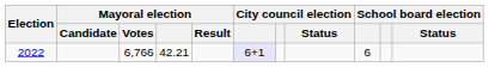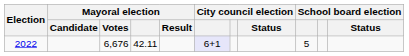 <table class="wikitable sortable" style="text-align:center;">
 <tr>
 <th rowspan="2">Election</th>
 <th colspan="4">Mayoral election</th>
 <th colspan="3">City council election</th>
 <th colspan="3">School board election</th>
 </tr>
 <tr>
 <th>Candidate</th>
 <th>Votes</th>
 <th></th>
 <th>Result</th>
 <th></th>
 <th></th>
 <th>Status</th>
 <th></th>
 <th></th>
 <th>Status</th>
 </tr>
 <tr>
 <td><a href='#'>2022</a></td>
 <td style="text-align:left;"></td>
-<td style="text-align:right;">6,766</td>
-<td>42.21</td>
+<td style="text-align:right;">6,676</td>
+<td>42.11</td>
 <td></td>
 <td style="background: lavender;">6+1</td>
 <td></td>
 <td></td>
-<td>6</td>
+<td>5</td>
 <td></td>
 <td></td>
 </tr>
 </table>
